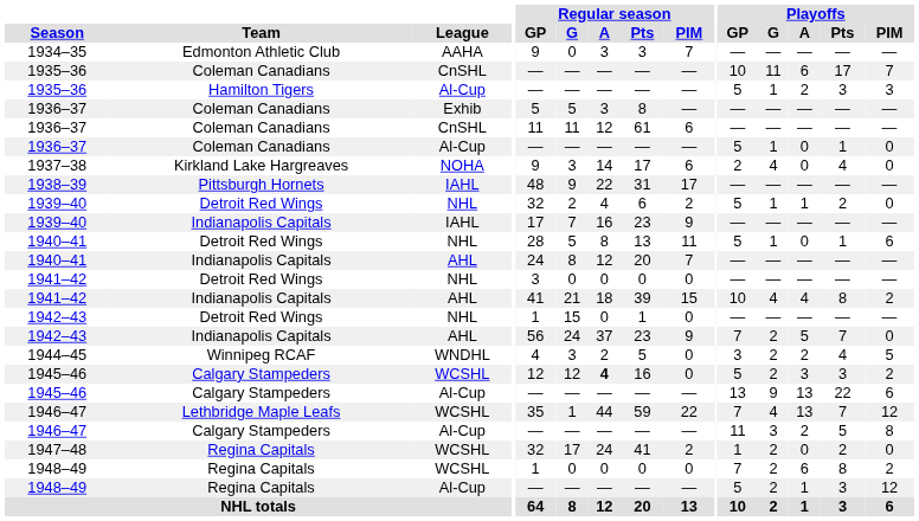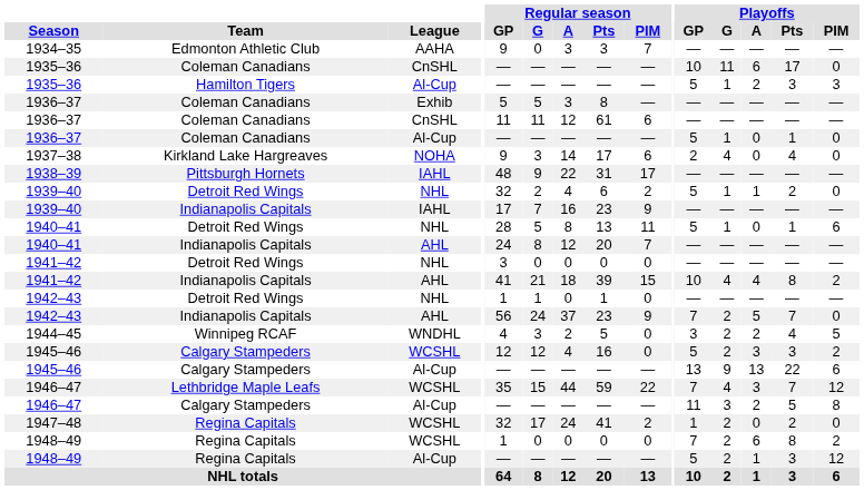 <table border="0" cellpadding="1" cellspacing="0" style="text-align:center; width:60em">
 <tr bgcolor="#e0e0e0">
 <th colspan="3" bgcolor="#ffffff"></th>
 <th rowspan="100" bgcolor="#ffffff"></th>
 <th colspan="5"><a href='#'>Regular season</a></th>
 <th rowspan="100" bgcolor="#ffffff"></th>
 <th colspan="5"><a href='#'>Playoffs</a></th>
 </tr>
 <tr bgcolor="#e0e0e0">
 <th><a href='#'>Season</a></th>
 <th>Team</th>
 <th>League</th>
 <th>GP</th>
 <th><a href='#'>G</a></th>
 <th><a href='#'>A</a></th>
 <th><a href='#'>Pts</a></th>
 <th><a href='#'>PIM</a></th>
 <th>GP</th>
 <th>G</th>
 <th>A</th>
 <th>Pts</th>
 <th>PIM</th>
 </tr>
 <tr>
 <td>1934–35</td>
 <td>Edmonton Athletic Club</td>
 <td>AAHA</td>
 <td>9</td>
 <td>0</td>
 <td>3</td>
 <td>3</td>
 <td>7</td>
 <td>—</td>
 <td>—</td>
 <td>—</td>
 <td>—</td>
 <td>—</td>
 </tr>
 <tr bgcolor="#f0f0f0">
 <td>1935–36</td>
 <td>Coleman Canadians</td>
 <td>CnSHL</td>
 <td>—</td>
 <td>—</td>
 <td>—</td>
 <td>—</td>
 <td>—</td>
 <td>10</td>
 <td>11</td>
 <td>6</td>
 <td>17</td>
-<td>7</td>
+<td>0</td>
 </tr>
 <tr>
 <td><a href='#'>1935–36</a></td>
 <td><a href='#'>Hamilton Tigers</a></td>
 <td><a href='#'>Al-Cup</a></td>
 <td>—</td>
 <td>—</td>
 <td>—</td>
 <td>—</td>
 <td>—</td>
 <td>5</td>
 <td>1</td>
 <td>2</td>
 <td>3</td>
 <td>3</td>
 </tr>
 <tr bgcolor="#f0f0f0">
 <td>1936–37</td>
 <td>Coleman Canadians</td>
 <td>Exhib</td>
 <td>5</td>
 <td>5</td>
 <td>3</td>
 <td>8</td>
 <td>—</td>
 <td>—</td>
 <td>—</td>
 <td>—</td>
 <td>—</td>
 <td>—</td>
 </tr>
 <tr>
 <td>1936–37</td>
 <td>Coleman Canadians</td>
 <td>CnSHL</td>
 <td>11</td>
 <td>11</td>
 <td>12</td>
 <td>61</td>
 <td>6</td>
 <td>—</td>
 <td>—</td>
 <td>—</td>
 <td>—</td>
 <td>—</td>
 </tr>
 <tr bgcolor="#f0f0f0">
 <td><a href='#'>1936–37</a></td>
 <td>Coleman Canadians</td>
 <td>Al-Cup</td>
 <td>—</td>
 <td>—</td>
 <td>—</td>
 <td>—</td>
 <td>—</td>
 <td>5</td>
 <td>1</td>
 <td>0</td>
 <td>1</td>
 <td>0</td>
 </tr>
 <tr>
 <td>1937–38</td>
 <td>Kirkland Lake Hargreaves</td>
 <td><a href='#'>NOHA</a></td>
 <td>9</td>
 <td>3</td>
 <td>14</td>
 <td>17</td>
 <td>6</td>
 <td>2</td>
 <td>4</td>
 <td>0</td>
 <td>4</td>
 <td>0</td>
 </tr>
 <tr bgcolor="#f0f0f0">
 <td><a href='#'>1938–39</a></td>
 <td><a href='#'>Pittsburgh Hornets</a></td>
 <td><a href='#'>IAHL</a></td>
 <td>48</td>
 <td>9</td>
 <td>22</td>
 <td>31</td>
 <td>17</td>
 <td>—</td>
 <td>—</td>
 <td>—</td>
 <td>—</td>
 <td>—</td>
 </tr>
 <tr>
 <td><a href='#'>1939–40</a></td>
 <td><a href='#'>Detroit Red Wings</a></td>
 <td><a href='#'>NHL</a></td>
 <td>32</td>
 <td>2</td>
 <td>4</td>
 <td>6</td>
 <td>2</td>
 <td>5</td>
 <td>1</td>
 <td>1</td>
 <td>2</td>
 <td>0</td>
 </tr>
 <tr bgcolor="#f0f0f0">
 <td><a href='#'>1939–40</a></td>
 <td><a href='#'>Indianapolis Capitals</a></td>
 <td>IAHL</td>
 <td>17</td>
 <td>7</td>
 <td>16</td>
 <td>23</td>
 <td>9</td>
 <td>—</td>
 <td>—</td>
 <td>—</td>
 <td>—</td>
 <td>—</td>
 </tr>
 <tr>
 <td><a href='#'>1940–41</a></td>
 <td>Detroit Red Wings</td>
 <td>NHL</td>
 <td>28</td>
 <td>5</td>
 <td>8</td>
 <td>13</td>
 <td>11</td>
 <td>5</td>
 <td>1</td>
 <td>0</td>
 <td>1</td>
 <td>6</td>
 </tr>
 <tr bgcolor="#f0f0f0">
 <td><a href='#'>1940–41</a></td>
 <td>Indianapolis Capitals</td>
 <td><a href='#'>AHL</a></td>
 <td>24</td>
 <td>8</td>
 <td>12</td>
 <td>20</td>
 <td>7</td>
 <td>—</td>
 <td>—</td>
 <td>—</td>
 <td>—</td>
 <td>—</td>
 </tr>
 <tr>
 <td><a href='#'>1941–42</a></td>
 <td>Detroit Red Wings</td>
 <td>NHL</td>
 <td>3</td>
 <td>0</td>
 <td>0</td>
 <td>0</td>
 <td>0</td>
 <td>—</td>
 <td>—</td>
 <td>—</td>
 <td>—</td>
 <td>—</td>
 </tr>
 <tr bgcolor="#f0f0f0">
 <td><a href='#'>1941–42</a></td>
 <td>Indianapolis Capitals</td>
 <td>AHL</td>
 <td>41</td>
 <td>21</td>
 <td>18</td>
 <td>39</td>
 <td>15</td>
 <td>10</td>
 <td>4</td>
 <td>4</td>
 <td>8</td>
 <td>2</td>
 </tr>
 <tr>
 <td><a href='#'>1942–43</a></td>
 <td>Detroit Red Wings</td>
 <td>NHL</td>
 <td>1</td>
-<td>15</td>
+<td>1</td>
 <td>0</td>
 <td>1</td>
 <td>0</td>
 <td>—</td>
 <td>—</td>
 <td>—</td>
 <td>—</td>
 <td>—</td>
 </tr>
 <tr bgcolor="#f0f0f0">
 <td><a href='#'>1942–43</a></td>
 <td>Indianapolis Capitals</td>
 <td>AHL</td>
 <td>56</td>
 <td>24</td>
 <td>37</td>
 <td>23</td>
 <td>9</td>
 <td>7</td>
 <td>2</td>
 <td>5</td>
 <td>7</td>
 <td>0</td>
 </tr>
 <tr>
 <td>1944–45</td>
 <td>Winnipeg RCAF</td>
 <td>WNDHL</td>
 <td>4</td>
 <td>3</td>
 <td>2</td>
 <td>5</td>
 <td>0</td>
 <td>3</td>
 <td>2</td>
 <td>2</td>
 <td>4</td>
 <td>5</td>
 </tr>
 <tr bgcolor="#f0f0f0">
 <td>1945–46</td>
 <td><a href='#'>Calgary Stampeders</a></td>
 <td><a href='#'>WCSHL</a></td>
 <td>12</td>
 <td>12</td>
-<td><strong>4</strong></td>
+<td>4</td>
 <td>16</td>
 <td>0</td>
 <td>5</td>
 <td>2</td>
 <td>3</td>
 <td>3</td>
 <td>2</td>
 </tr>
 <tr>
 <td><a href='#'>1945–46</a></td>
 <td>Calgary Stampeders</td>
 <td>Al-Cup</td>
 <td>—</td>
 <td>—</td>
 <td>—</td>
 <td>—</td>
 <td>—</td>
 <td>13</td>
 <td>9</td>
 <td>13</td>
 <td>22</td>
 <td>6</td>
 </tr>
 <tr bgcolor="#f0f0f0">
 <td>1946–47</td>
 <td><a href='#'>Lethbridge Maple Leafs</a></td>
 <td>WCSHL</td>
 <td>35</td>
-<td>1</td>
+<td>15</td>
 <td>44</td>
 <td>59</td>
 <td>22</td>
 <td>7</td>
 <td>4</td>
-<td>13</td>
+<td>3</td>
 <td>7</td>
 <td>12</td>
 </tr>
 <tr>
 <td><a href='#'>1946–47</a></td>
 <td>Calgary Stampeders</td>
 <td>Al-Cup</td>
 <td>—</td>
 <td>—</td>
 <td>—</td>
 <td>—</td>
 <td>—</td>
 <td>11</td>
 <td>3</td>
 <td>2</td>
 <td>5</td>
 <td>8</td>
 </tr>
 <tr bgcolor="#f0f0f0">
 <td>1947–48</td>
 <td><a href='#'>Regina Capitals</a></td>
 <td>WCSHL</td>
 <td>32</td>
 <td>17</td>
 <td>24</td>
 <td>41</td>
 <td>2</td>
 <td>1</td>
 <td>2</td>
 <td>0</td>
 <td>2</td>
 <td>0</td>
 </tr>
 <tr>
 <td>1948–49</td>
 <td>Regina Capitals</td>
 <td>WCSHL</td>
 <td>1</td>
 <td>0</td>
 <td>0</td>
 <td>0</td>
 <td>0</td>
 <td>7</td>
 <td>2</td>
 <td>6</td>
 <td>8</td>
 <td>2</td>
 </tr>
 <tr bgcolor="#f0f0f0">
 <td><a href='#'>1948–49</a></td>
 <td>Regina Capitals</td>
 <td>Al-Cup</td>
 <td>—</td>
 <td>—</td>
 <td>—</td>
 <td>—</td>
 <td>—</td>
 <td>5</td>
 <td>2</td>
 <td>1</td>
 <td>3</td>
 <td>12</td>
 </tr>
 <tr bgcolor="#e0e0e0">
 <th colspan="3">NHL totals</th>
 <th>64</th>
 <th>8</th>
 <th>12</th>
 <th>20</th>
 <th>13</th>
 <th>10</th>
 <th>2</th>
 <th>1</th>
 <th>3</th>
 <th>6</th>
 </tr>
 </table>
